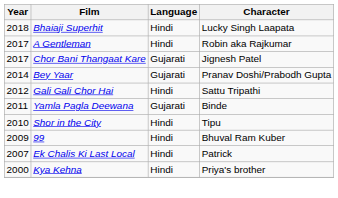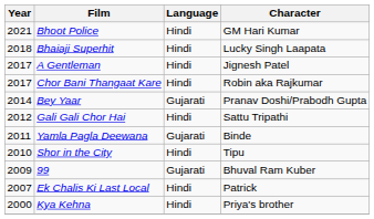 <table class="wikitable">
 <tr>
 <th>Year</th>
 <th>Film</th>
 <th>Language</th>
 <th>Character</th>
+</tr>
+<tr>
+<td>2021</td>
+<td><em><a href='#'>Bhoot Police</a></em></td>
+<td>Hindi</td>
+<td>GM Hari Kumar</td>
 </tr>
 <tr>
 <td>2018</td>
 <td><em><a href='#'>Bhaiaji Superhit</a></em></td>
 <td>Hindi</td>
 <td>Lucky Singh Laapata</td>
 </tr>
 <tr>
 <td>2017</td>
 <td><em><a href='#'>A Gentleman</a></em></td>
 <td>Hindi</td>
-<td>Robin aka Rajkumar</td>
+<td>Jignesh Patel</td>
 </tr>
 <tr>
 <td>2017</td>
 <td><em><a href='#'>Chor Bani Thangaat Kare</a></em></td>
-<td>Gujarati</td>
-<td>Jignesh Patel</td>
+<td>Hindi</td>
+<td>Robin aka Rajkumar</td>
 </tr>
 <tr>
 <td>2014</td>
 <td><em><a href='#'>Bey Yaar</a></em></td>
 <td>Gujarati</td>
 <td>Pranav Doshi/Prabodh Gupta</td>
 </tr>
 <tr>
 <td>2012</td>
 <td><em><a href='#'>Gali Gali Chor Hai</a></em></td>
 <td>Hindi</td>
 <td>Sattu Tripathi</td>
 </tr>
 <tr>
 <td>2011</td>
 <td><em><a href='#'>Yamla Pagla Deewana</a></em></td>
 <td>Gujarati</td>
 <td>Binde</td>
 </tr>
 <tr>
 <td>2010</td>
 <td><em><a href='#'>Shor in the City</a></em></td>
 <td>Hindi</td>
 <td>Tipu</td>
 </tr>
 <tr>
 <td>2009</td>
 <td><em><a href='#'>99</a></em></td>
-<td>Hindi</td>
+<td>Gujarati</td>
 <td>Bhuval Ram Kuber</td>
 </tr>
 <tr>
 <td>2007</td>
 <td><em><a href='#'>Ek Chalis Ki Last Local</a></em></td>
 <td>Hindi</td>
 <td>Patrick</td>
 </tr>
 <tr>
 <td>2000</td>
 <td><em><a href='#'>Kya Kehna</a></em></td>
 <td>Hindi</td>
 <td>Priya's brother</td>
 </tr>
 <tr>
 </tr>
 </table>
